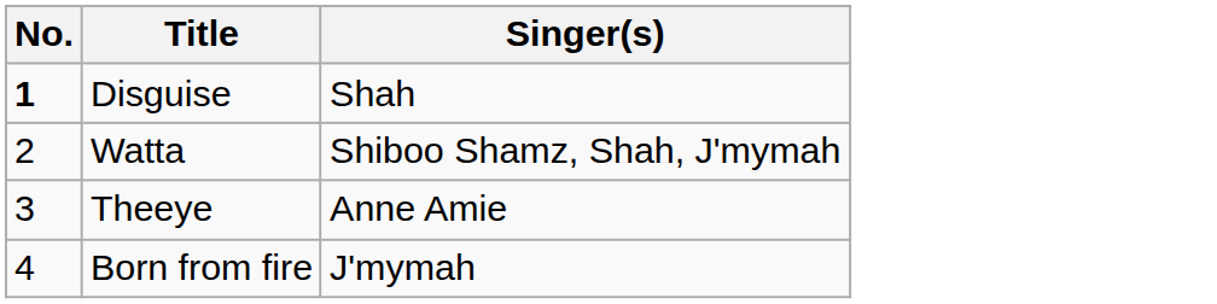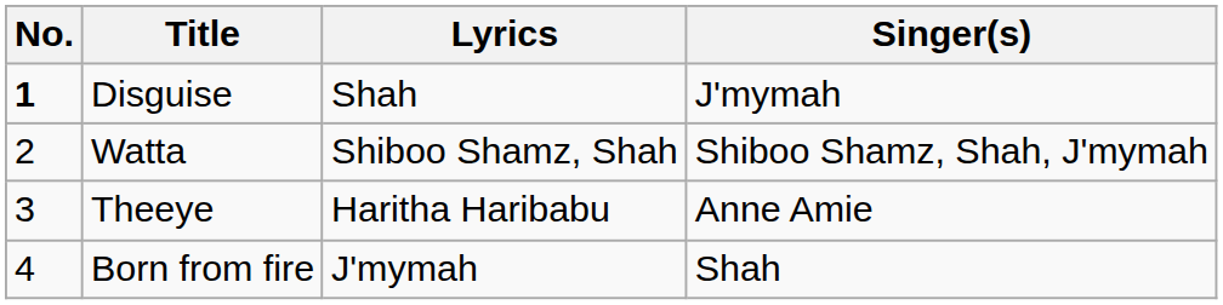 <table class="wikitable">
 <tr>
 <th>No.</th>
 <th>Title</th>
+<th>Lyrics</th>
 <th>Singer(s)</th>
 </tr>
 <tr>
 <td><strong>1</strong></td>
 <td>Disguise</td>
 <td>Shah</td>
+<td>J'mymah</td>
 </tr>
 <tr>
 <td>2</td>
 <td>Watta</td>
+<td>Shiboo Shamz, Shah</td>
 <td>Shiboo Shamz, Shah, J'mymah</td>
 </tr>
 <tr>
 <td>3</td>
 <td>Theeye</td>
+<td>Haritha Haribabu</td>
 <td>Anne Amie</td>
 </tr>
 <tr>
 <td>4</td>
 <td>Born from fire</td>
 <td>J'mymah</td>
+<td>Shah</td>
 </tr>
 </table>
